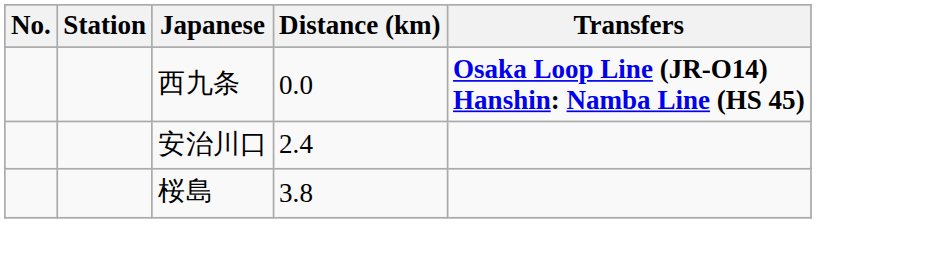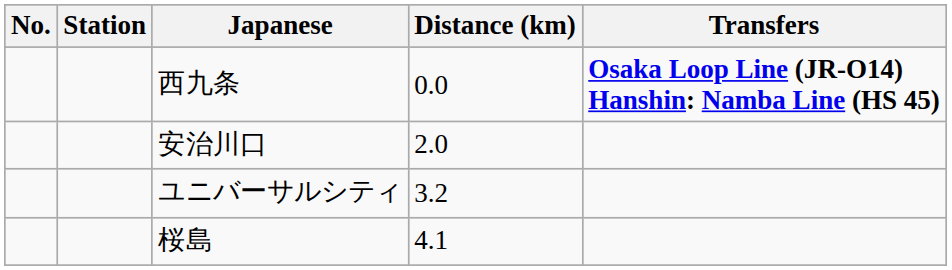 <table class=wikitable>
 <tr>
 <th>No.</th>
 <th>Station</th>
 <th>Japanese</th>
 <th>Distance (km)</th>
 <th>Transfers</th>
 </tr>
 <tr>
 <td></td>
 <td></td>
 <td>西九条</td>
 <td>0.0</td>
 <td><strong> <a href='#'>Osaka Loop Line</a> (JR-O14)<br><a href='#'>Hanshin</a>:  <a href='#'>Namba Line</a> (HS 45)</strong></td>
 </tr>
 <tr>
 <td></td>
 <td></td>
 <td>安治川口</td>
-<td>2.4</td>
+<td>2.0</td>
+<td> </td>
+</tr>
+<tr>
+<td></td>
+<td></td>
+<td>ユニバーサルシティ</td>
+<td>3.2</td>
 <td> </td>
 </tr>
 <tr>
 <td></td>
 <td></td>
 <td>桜島</td>
-<td>3.8</td>
+<td>4.1</td>
 <td> </td>
 </tr>
 </table>
